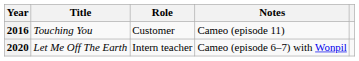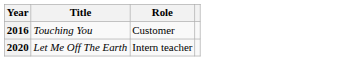 <table class="wikitable plainrowheaders sortable">
 <tr>
 <th scope="col">Year</th>
 <th scope="col">Title</th>
 <th scope="col">Role</th>
-<th scope="col" class="unsortable">Notes</th>
 <th scope="col" class="unsortable"></th>
 </tr>
 <tr>
 <th scope="row">2016</th>
 <td><em>Touching You</em></td>
 <td>Customer</td>
-<td>Cameo (episode 11)</td>
 <td style="text-align:center"></td>
 </tr>
 <tr>
 <th scope="row">2020</th>
 <td><em>Let Me Off The Earth</em></td>
 <td>Intern teacher</td>
-<td>Cameo (episode 6–7) with <a href='#'>Wonpil</a></td>
 <td style="text-align:center"></td>
 </tr>
 </table>
